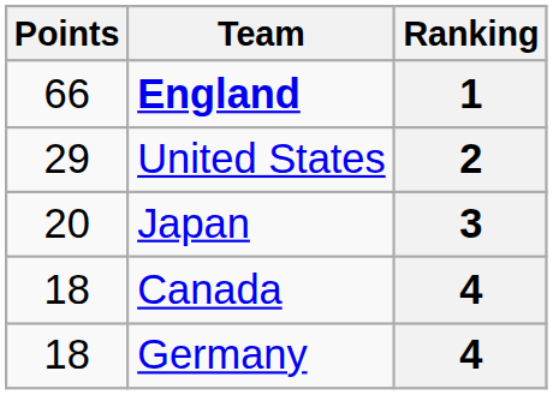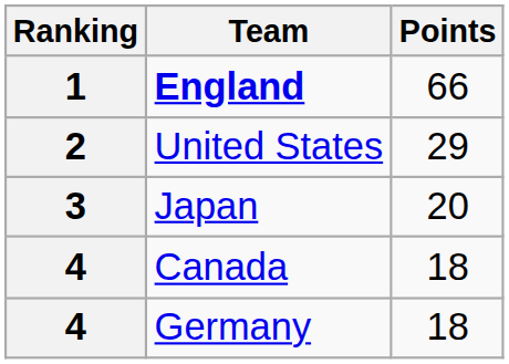 <table class="wikitable">
 <tr style="font-size:10pt;font-weight:bold">
+<th>Ranking</th>
+<th>Team</th>
 <th>Points</th>
-<th>Team</th>
-<th>Ranking</th>
 </tr>
 <tr>
+<th>1</th>
+<td> <strong><a href='#'>England</a></strong></td>
 <td align=center>66</td>
-<td> <strong><a href='#'>England</a></strong></td>
-<th>1</th>
 </tr>
 <tr>
+<th>2</th>
+<td> <a href='#'>United States</a></td>
 <td align=center>29</td>
-<td> <a href='#'>United States</a></td>
-<th>2</th>
 </tr>
 <tr>
+<th>3</th>
+<td> <a href='#'>Japan</a></td>
 <td align=center>20</td>
-<td> <a href='#'>Japan</a></td>
-<th>3</th>
 </tr>
 <tr>
+<th>4</th>
+<td> <a href='#'>Canada</a></td>
 <td align=center>18</td>
-<td> <a href='#'>Canada</a></td>
-<th>4</th>
 </tr>
 <tr>
+<th>4</th>
+<td> <a href='#'>Germany</a></td>
 <td align=center>18</td>
-<td> <a href='#'>Germany</a></td>
-<th>4</th>
 </tr>
 </table>
